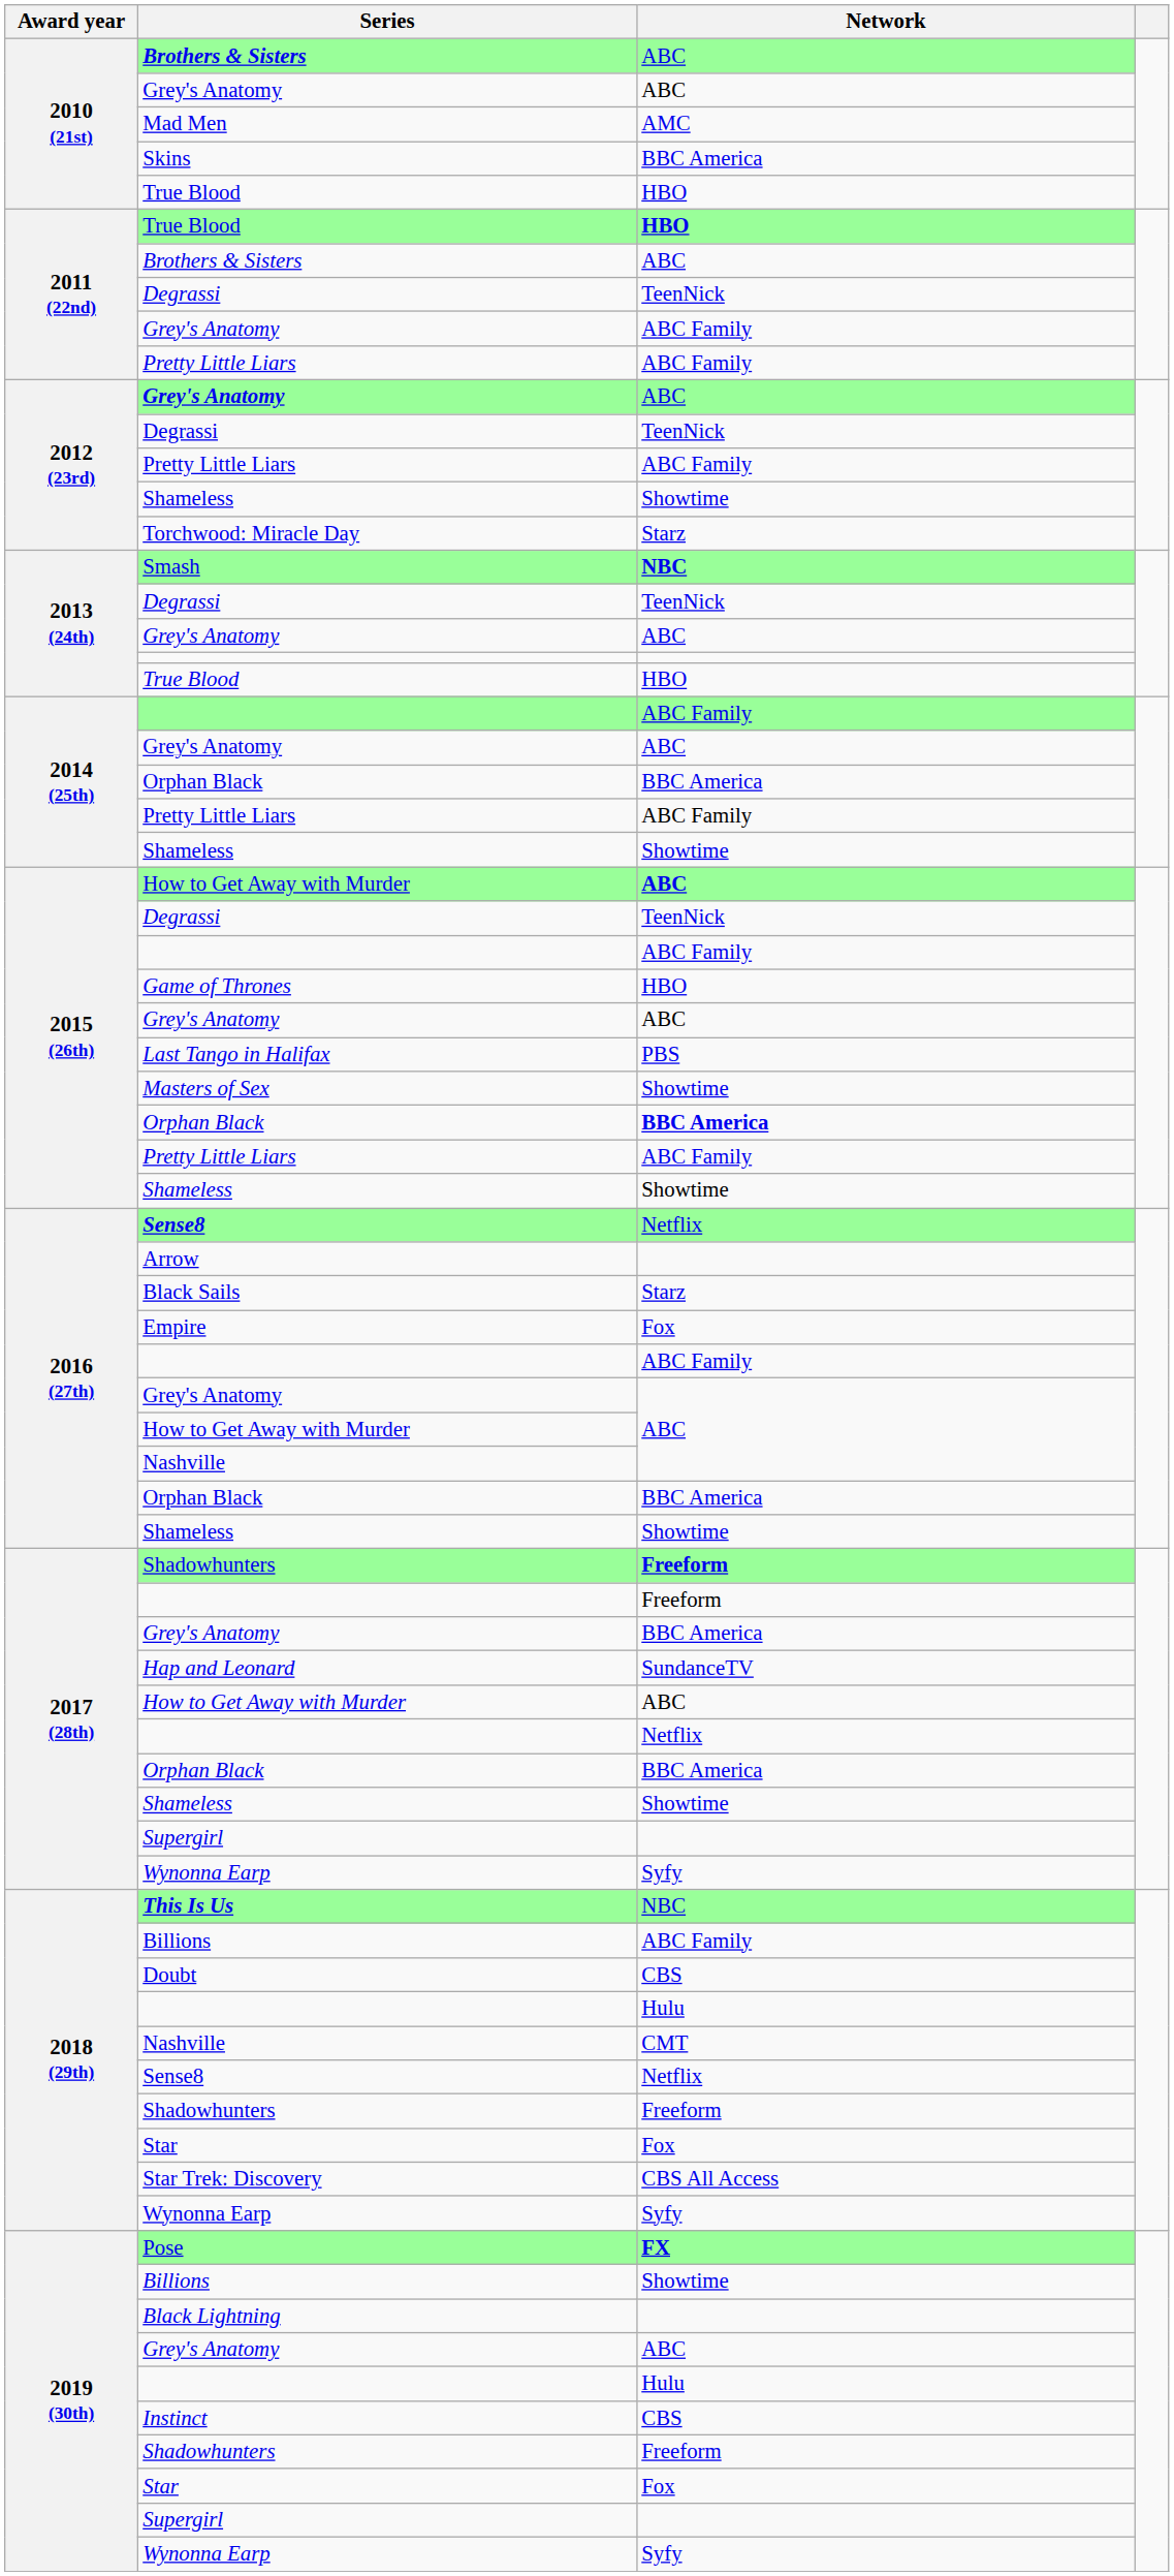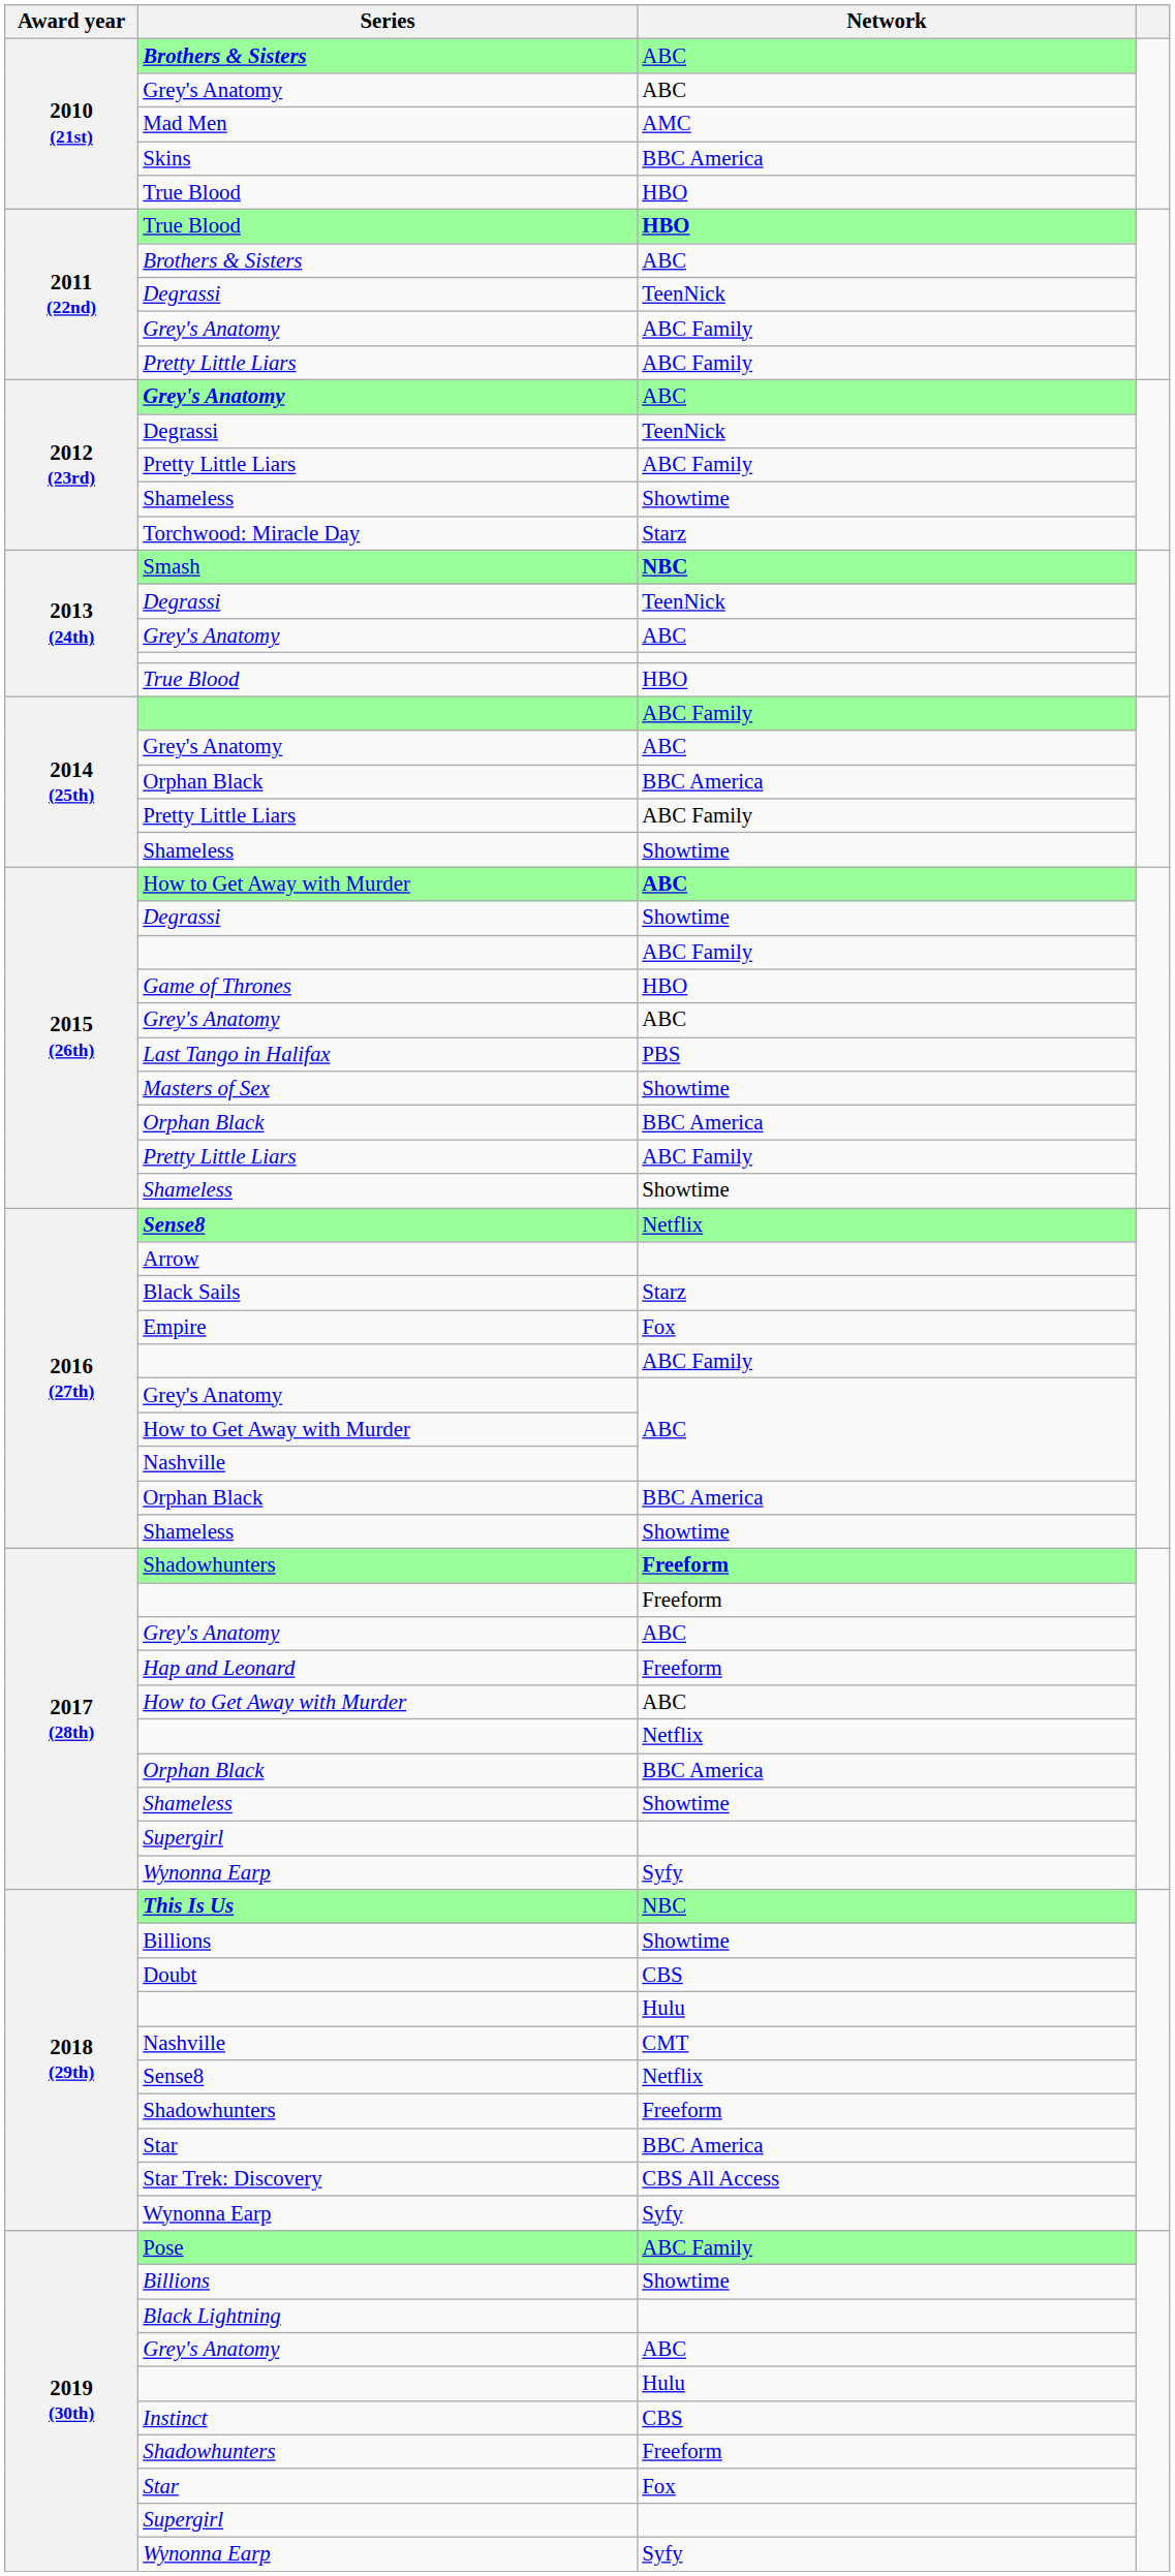 <table class="wikitable sortable">
 <tr>
 <th scope="col" style="width:8%">Award year</th>
 <th scope="col" style="width:30%">Series</th>
 <th scope="col" style="width:30%">Network</th>
 <th scope="col" style="width:2%" class="unsortable"></th>
 </tr>
 <tr>
 <th scope="rowgroup" rowspan="5" style="text-align:center">2010<br><small><a href='#'>(21st)</a> </small></th>
 <td style="background:#99ff99;"><strong><em><a href='#'>Brothers & Sisters</a><em> <strong></td>
 <td style="background:#99ff99;"></strong><a href='#'>ABC</a><strong></td>
 <td rowspan="5" align=center><br></td>
 </tr>
 <tr>
 <td></em><a href='#'>Grey's Anatomy</a><em></td>
 <td>ABC</td>
 </tr>
 <tr>
 <td></em><a href='#'>Mad Men</a><em></td>
 <td><a href='#'>AMC</a></td>
 </tr>
 <tr>
 <td></em><a href='#'>Skins</a><em></td>
 <td><a href='#'>BBC America</a></td>
 </tr>
 <tr>
 <td></em><a href='#'>True Blood</a><em></td>
 <td><a href='#'>HBO</a></td>
 </tr>
 <tr>
 <th scope="rowgroup" rowspan="5" style="text-align:center">2011<br><small><a href='#'>(22nd)</a> </small></th>
 <td style="background:#99ff99;"></em></strong><a href='#'>True Blood</a></em> </strong></td>
 <td style="background:#99ff99;"><strong><a href='#'>HBO</a></strong></td>
 <td rowspan="5" align=center><br></td>
 </tr>
 <tr>
 <td><em><a href='#'>Brothers & Sisters</a></em></td>
 <td><a href='#'>ABC</a></td>
 </tr>
 <tr>
 <td><em><a href='#'>Degrassi</a></em></td>
 <td><a href='#'>TeenNick</a></td>
 </tr>
 <tr>
 <td><em><a href='#'>Grey's Anatomy</a></em></td>
 <td><a href='#'>ABC Family</a></td>
 </tr>
 <tr>
 <td><em><a href='#'>Pretty Little Liars</a></em></td>
 <td><a href='#'>ABC Family</a></td>
 </tr>
 <tr>
 <th scope="rowgroup" rowspan="5" style="text-align:center">2012<br><small><a href='#'>(23rd)</a> </small></th>
 <td style="background:#99ff99;"><strong><em><a href='#'>Grey's Anatomy</a><em> <strong></td>
 <td style="background:#99ff99;"></strong><a href='#'>ABC</a><strong></td>
 <td rowspan="5" align=center><br></td>
 </tr>
 <tr>
 <td></em><a href='#'>Degrassi</a><em></td>
 <td><a href='#'>TeenNick</a></td>
 </tr>
 <tr>
 <td></em><a href='#'>Pretty Little Liars</a><em></td>
 <td><a href='#'>ABC Family</a></td>
 </tr>
 <tr>
 <td></em><a href='#'>Shameless</a><em></td>
 <td><a href='#'>Showtime</a></td>
 </tr>
 <tr>
 <td></em><a href='#'>Torchwood: Miracle Day</a><em></td>
 <td><a href='#'>Starz</a></td>
 </tr>
 <tr>
 <th scope="rowgroup" rowspan="5" style="text-align:center">2013<br><small><a href='#'>(24th)</a> </small></th>
 <td style="background:#99ff99;"></em></strong><a href='#'>Smash</a></em> </strong></td>
 <td style="background:#99ff99;"><strong><a href='#'>NBC</a></strong></td>
 <td rowspan="5" align=center><br></td>
 </tr>
 <tr>
 <td><em><a href='#'>Degrassi</a></em></td>
 <td><a href='#'>TeenNick</a></td>
 </tr>
 <tr>
 <td><em><a href='#'>Grey's Anatomy</a></em></td>
 <td><a href='#'>ABC</a></td>
 </tr>
 <tr>
 <td><em></em></td>
 <td></td>
 </tr>
 <tr>
 <td><em><a href='#'>True Blood</a></em></td>
 <td><a href='#'>HBO</a></td>
 </tr>
 <tr>
 <th scope="rowgroup" rowspan="5" style="text-align:center">2014<br><small><a href='#'>(25th)</a> </small></th>
 <td style="background:#99ff99;"><strong><em><em> <strong></td>
 <td style="background:#99ff99;"></strong><a href='#'>ABC Family</a><strong></td>
 <td rowspan="5" align=center><br></td>
 </tr>
 <tr>
 <td></em><a href='#'>Grey's Anatomy</a><em></td>
 <td><a href='#'>ABC</a></td>
 </tr>
 <tr>
 <td></em><a href='#'>Orphan Black</a><em></td>
 <td><a href='#'>BBC America</a></td>
 </tr>
 <tr>
 <td></em><a href='#'>Pretty Little Liars</a><em></td>
 <td>ABC Family</td>
 </tr>
 <tr>
 <td></em><a href='#'>Shameless</a><em></td>
 <td><a href='#'>Showtime</a></td>
 </tr>
 <tr>
 <th scope="rowgroup" rowspan="10" style="text-align:center">2015<br><small><a href='#'>(26th)</a> </small></th>
 <td style="background:#99ff99;"></em></strong><a href='#'>How to Get Away with Murder</a></em> </strong></td>
 <td style="background:#99ff99;"><strong><a href='#'>ABC</a></strong></td>
 <td rowspan="10" align=center><br></td>
 </tr>
 <tr>
 <td><em><a href='#'>Degrassi</a></em></td>
-<td><a href='#'>TeenNick</a></td>
+<td><a href='#'>Showtime</a></td>
 </tr>
 <tr>
 <td><em></em></td>
 <td><a href='#'>ABC Family</a></td>
 </tr>
 <tr>
 <td><em><a href='#'>Game of Thrones</a></em></td>
 <td><a href='#'>HBO</a></td>
 </tr>
 <tr>
 <td><em><a href='#'>Grey's Anatomy</a></em></td>
 <td>ABC</td>
 </tr>
 <tr>
 <td><em><a href='#'>Last Tango in Halifax</a></em></td>
 <td><a href='#'>PBS</a></td>
 </tr>
 <tr>
 <td><em><a href='#'>Masters of Sex</a></em></td>
 <td><a href='#'>Showtime</a></td>
 </tr>
 <tr>
 <td><em><a href='#'>Orphan Black</a></em></td>
-<td><strong><a href='#'>BBC America</a></strong></td>
+<td><a href='#'>BBC America</a></td>
 </tr>
 <tr>
 <td><em><a href='#'>Pretty Little Liars</a></em></td>
 <td><a href='#'>ABC Family</a></td>
 </tr>
 <tr>
 <td><em><a href='#'>Shameless</a></em></td>
 <td>Showtime</td>
 </tr>
 <tr>
 <th scope="rowgroup" rowspan="10" style="text-align:center">2016<br><small><a href='#'>(27th)</a> </small></th>
 <td style="background:#99ff99;"><strong><em><a href='#'>Sense8</a><em> <strong></td>
 <td style="background:#99ff99;"></strong><a href='#'>Netflix</a><strong></td>
 <td rowspan="10" align=center><br></td>
 </tr>
 <tr>
 <td></em><a href='#'>Arrow</a><em></td>
 <td></td>
 </tr>
 <tr>
 <td></em><a href='#'>Black Sails</a><em></td>
 <td><a href='#'>Starz</a></td>
 </tr>
 <tr>
 <td></em><a href='#'>Empire</a><em></td>
 <td><a href='#'>Fox</a></td>
 </tr>
 <tr>
 <td></em><em></td>
 <td><a href='#'>ABC Family</a></td>
 </tr>
 <tr>
 <td></em><a href='#'>Grey's Anatomy</a><em></td>
 <td rowspan=3><a href='#'>ABC</a></td>
 </tr>
 <tr>
 <td></em><a href='#'>How to Get Away with Murder</a><em></td>
 </tr>
 <tr>
 <td></em><a href='#'>Nashville</a><em></td>
 </tr>
 <tr>
 <td></em><a href='#'>Orphan Black</a><em></td>
 <td><a href='#'>BBC America</a></td>
 </tr>
 <tr>
 <td></em><a href='#'>Shameless</a><em></td>
 <td><a href='#'>Showtime</a></td>
 </tr>
 <tr>
 <th scope="rowgroup" rowspan="10" style="text-align:center">2017<br><small><a href='#'>(28th)</a> </small></th>
 <td style="background:#99ff99;"></em></strong><a href='#'>Shadowhunters</a></em> </strong></td>
 <td style="background:#99ff99;"><strong><a href='#'>Freeform</a></strong></td>
 <td rowspan="10" align=center><br></td>
 </tr>
 <tr>
 <td><em></em></td>
 <td>Freeform</td>
 </tr>
 <tr>
 <td><em><a href='#'>Grey's Anatomy</a></em></td>
-<td><a href='#'>BBC America</a></td>
+<td><a href='#'>ABC</a></td>
 </tr>
 <tr>
 <td><em><a href='#'>Hap and Leonard</a></em></td>
-<td><a href='#'>SundanceTV</a></td>
+<td><a href='#'>Freeform</a></td>
 </tr>
 <tr>
 <td><em><a href='#'>How to Get Away with Murder</a></em></td>
 <td>ABC</td>
 </tr>
 <tr>
 <td><em></em></td>
 <td><a href='#'>Netflix</a></td>
 </tr>
 <tr>
 <td><em><a href='#'>Orphan Black</a></em></td>
 <td><a href='#'>BBC America</a></td>
 </tr>
 <tr>
 <td><em><a href='#'>Shameless</a></em></td>
 <td><a href='#'>Showtime</a></td>
 </tr>
 <tr>
 <td><em><a href='#'>Supergirl</a></em></td>
 <td></td>
 </tr>
 <tr>
 <td><em><a href='#'>Wynonna Earp</a></em></td>
 <td><a href='#'>Syfy</a></td>
 </tr>
 <tr>
 <th scope="rowgroup" rowspan="10" style="text-align:center">2018<br><small><a href='#'>(29th)</a> </small></th>
 <td style="background:#99ff99;"><strong><em><a href='#'>This Is Us</a><em> <strong></td>
 <td style="background:#99ff99;"></strong><a href='#'>NBC</a><strong></td>
 <td rowspan="10" align=center><br></td>
 </tr>
 <tr>
 <td></em><a href='#'>Billions</a><em></td>
-<td><a href='#'>ABC Family</a></td>
+<td><a href='#'>Showtime</a></td>
 </tr>
 <tr>
 <td></em><a href='#'>Doubt</a><em></td>
 <td><a href='#'>CBS</a></td>
 </tr>
 <tr>
 <td></em><em></td>
 <td><a href='#'>Hulu</a></td>
 </tr>
 <tr>
 <td></em><a href='#'>Nashville</a><em></td>
 <td><a href='#'>CMT</a></td>
 </tr>
 <tr>
 <td></em><a href='#'>Sense8</a><em></td>
 <td><a href='#'>Netflix</a></td>
 </tr>
 <tr>
 <td></em><a href='#'>Shadowhunters</a><em></td>
 <td><a href='#'>Freeform</a></td>
 </tr>
 <tr>
 <td></em><a href='#'>Star</a><em></td>
-<td><a href='#'>Fox</a></td>
+<td><a href='#'>BBC America</a></td>
 </tr>
 <tr>
 <td></em><a href='#'>Star Trek: Discovery</a><em></td>
 <td><a href='#'>CBS All Access</a></td>
 </tr>
 <tr>
 <td></em><a href='#'>Wynonna Earp</a><em></td>
 <td><a href='#'>Syfy</a></td>
 </tr>
 <tr>
 <th scope="rowgroup" rowspan="10" style="text-align:center">2019<br><small><a href='#'>(30th)</a> </small></th>
 <td style="background:#99ff99;"></em></strong><a href='#'>Pose</a></em> </strong></td>
-<td style="background:#99ff99;"><strong><a href='#'>FX</a></strong></td>
+<td style="background:#99ff99;"></strong><a href='#'>ABC Family</a><strong></td>
 <td rowspan="10" align=center><br></td>
 </tr>
 <tr>
 <td><em><a href='#'>Billions</a></em></td>
 <td><a href='#'>Showtime</a></td>
 </tr>
 <tr>
 <td><em><a href='#'>Black Lightning</a></em></td>
 <td></td>
 </tr>
 <tr>
 <td><em><a href='#'>Grey's Anatomy</a></em></td>
 <td><a href='#'>ABC</a></td>
 </tr>
 <tr>
 <td><em></em></td>
 <td><a href='#'>Hulu</a></td>
 </tr>
 <tr>
 <td><em><a href='#'>Instinct</a></em></td>
 <td><a href='#'>CBS</a></td>
 </tr>
 <tr>
 <td><em><a href='#'>Shadowhunters</a></em></td>
 <td><a href='#'>Freeform</a></td>
 </tr>
 <tr>
 <td><em><a href='#'>Star</a></em></td>
 <td><a href='#'>Fox</a></td>
 </tr>
 <tr>
 <td><em><a href='#'>Supergirl</a></em></td>
 <td></td>
 </tr>
 <tr>
 <td><em><a href='#'>Wynonna Earp</a></em></td>
 <td><a href='#'>Syfy</a></td>
 </tr>
 <tr>
 </tr>
 </table>
